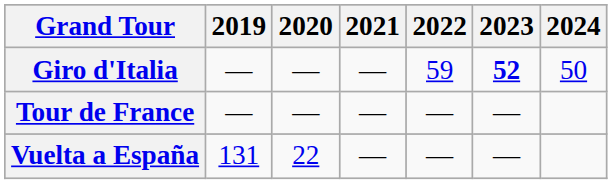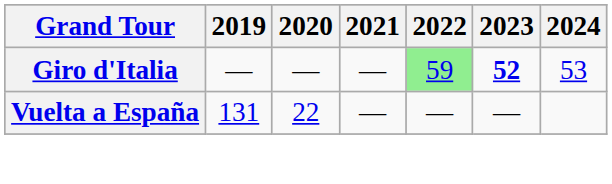 <table class="wikitable plainrowheaders">
 <tr>
 <th scope="col"><a href='#'>Grand Tour</a></th>
 <th scope="col">2019</th>
 <th scope="col">2020</th>
 <th scope="col">2021</th>
 <th scope="col">2022</th>
 <th scope="col">2023</th>
 <th>2024</th>
 </tr>
 <tr style="text-align:center;">
 <th scope="row"> <a href='#'>Giro d'Italia</a></th>
 <td>—</td>
 <td>—</td>
 <td>—</td>
-<td><a href='#'>59</a></td>
+<td style="background: lightgreen;"><a href='#'>59</a></td>
 <td><strong><a href='#'>52</a></strong></td>
-<td><a href='#'>50</a></td>
-</tr>
-<tr style="text-align:center;">
-<th scope="row"> <a href='#'>Tour de France</a></th>
-<td>—</td>
-<td>—</td>
-<td>—</td>
-<td>—</td>
-<td>—</td>
-<td></td>
+<td><a href='#'>53</a></td>
 </tr>
 <tr style="text-align:center;">
 <th scope="row"> <a href='#'>Vuelta a España</a></th>
 <td><a href='#'>131</a></td>
 <td><a href='#'>22</a></td>
 <td>—</td>
 <td>—</td>
 <td>—</td>
 <td></td>
 </tr>
 </table>
